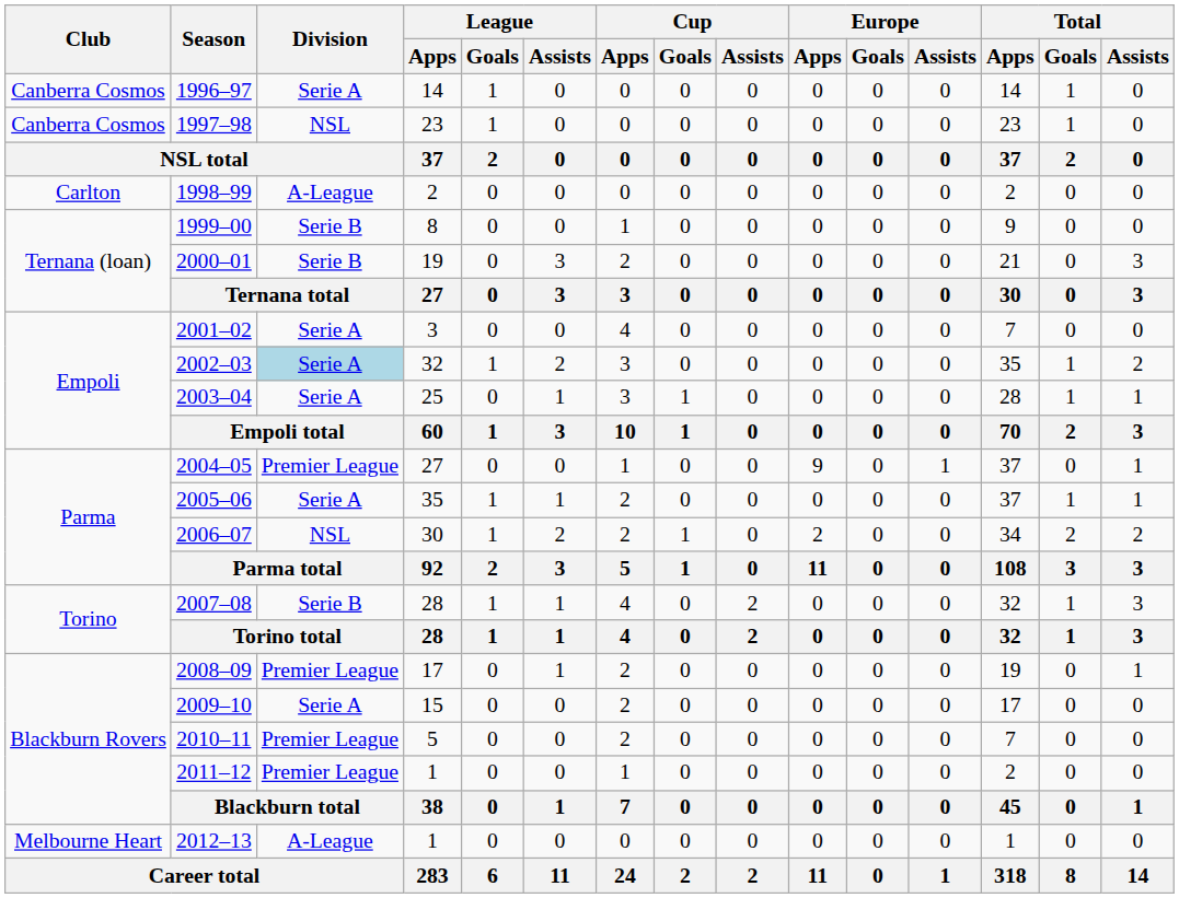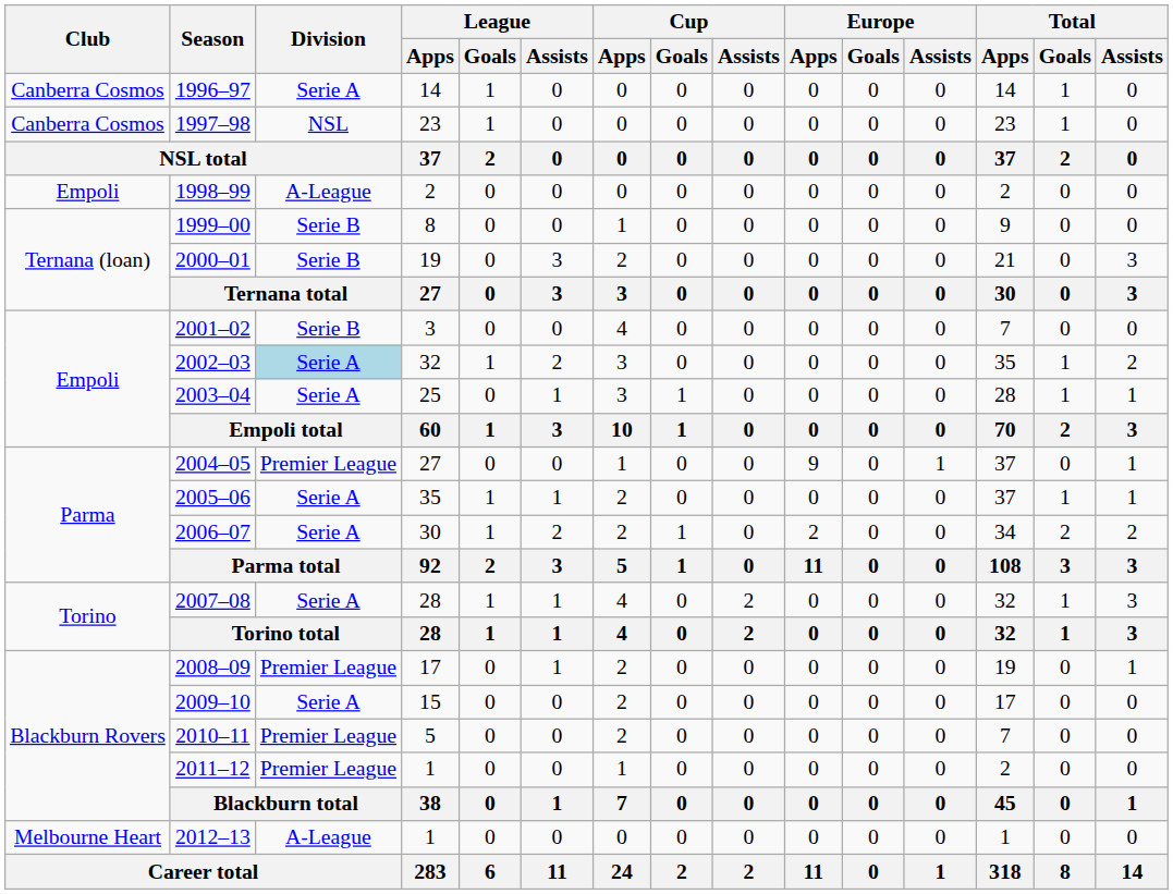 <table class="wikitable" style="text-align:center">
 <tr>
 <th rowspan="2">Club</th>
 <th rowspan="2">Season</th>
 <th rowspan="2">Division</th>
 <th colspan="3">League</th>
 <th colspan="3">Cup</th>
 <th colspan="3">Europe</th>
 <th colspan="3">Total</th>
 </tr>
 <tr>
 <th>Apps</th>
 <th>Goals</th>
 <th>Assists</th>
 <th>Apps</th>
 <th>Goals</th>
 <th>Assists</th>
 <th>Apps</th>
 <th>Goals</th>
 <th>Assists</th>
 <th>Apps</th>
 <th>Goals</th>
 <th>Assists</th>
 </tr>
 <tr>
 <td rowspan="1" valign="center"><a href='#'>Canberra Cosmos</a></td>
 <td><a href='#'>1996–97</a></td>
 <td><a href='#'>Serie A</a></td>
 <td>14</td>
 <td>1</td>
 <td>0</td>
 <td>0</td>
 <td>0</td>
 <td>0</td>
 <td>0</td>
 <td>0</td>
 <td>0</td>
 <td>14</td>
 <td>1</td>
 <td>0</td>
 </tr>
 <tr>
 <td rowspan="1" valign="center"><a href='#'>Canberra Cosmos</a></td>
 <td><a href='#'>1997–98</a></td>
 <td><a href='#'>NSL</a></td>
 <td>23</td>
 <td>1</td>
 <td>0</td>
 <td>0</td>
 <td>0</td>
 <td>0</td>
 <td>0</td>
 <td>0</td>
 <td>0</td>
 <td>23</td>
 <td>1</td>
 <td>0</td>
 </tr>
 <tr>
 <th colspan="3">NSL total</th>
 <th>37</th>
 <th>2</th>
 <th>0</th>
 <th>0</th>
 <th>0</th>
 <th>0</th>
 <th>0</th>
 <th>0</th>
 <th>0</th>
 <th>37</th>
 <th>2</th>
 <th>0</th>
 </tr>
 <tr>
-<td rowspan="1" valign="center"><a href='#'>Carlton</a></td>
+<td rowspan="1" valign="center"><a href='#'>Empoli</a></td>
 <td><a href='#'>1998–99</a></td>
 <td><a href='#'>A-League</a></td>
 <td>2</td>
 <td>0</td>
 <td>0</td>
 <td>0</td>
 <td>0</td>
 <td>0</td>
 <td>0</td>
 <td>0</td>
 <td>0</td>
 <td>2</td>
 <td>0</td>
 <td>0</td>
 </tr>
 <tr>
 <td rowspan="3" valign="center"><a href='#'>Ternana</a> (loan)</td>
 <td><a href='#'>1999–00</a></td>
 <td><a href='#'>Serie B</a></td>
 <td>8</td>
 <td>0</td>
 <td>0</td>
 <td>1</td>
 <td>0</td>
 <td>0</td>
 <td>0</td>
 <td>0</td>
 <td>0</td>
 <td>9</td>
 <td>0</td>
 <td>0</td>
 </tr>
 <tr>
 <td><a href='#'>2000–01</a></td>
 <td><a href='#'>Serie B</a></td>
 <td>19</td>
 <td>0</td>
 <td>3</td>
 <td>2</td>
 <td>0</td>
 <td>0</td>
 <td>0</td>
 <td>0</td>
 <td>0</td>
 <td>21</td>
 <td>0</td>
 <td>3</td>
 </tr>
 <tr>
 <th colspan="2">Ternana total</th>
 <th>27</th>
 <th>0</th>
 <th>3</th>
 <th>3</th>
 <th>0</th>
 <th>0</th>
 <th>0</th>
 <th>0</th>
 <th>0</th>
 <th>30</th>
 <th>0</th>
 <th>3</th>
 </tr>
 <tr>
 <td rowspan="4" valign="center"><a href='#'>Empoli</a></td>
 <td><a href='#'>2001–02</a></td>
-<td><a href='#'>Serie A</a></td>
+<td><a href='#'>Serie B</a></td>
 <td>3</td>
 <td>0</td>
 <td>0</td>
 <td>4</td>
 <td>0</td>
 <td>0</td>
 <td>0</td>
 <td>0</td>
 <td>0</td>
 <td>7</td>
 <td>0</td>
 <td>0</td>
 </tr>
 <tr>
 <td><a href='#'>2002–03</a></td>
 <td style="background: lightblue;"><a href='#'>Serie A</a></td>
 <td>32</td>
 <td>1</td>
 <td>2</td>
 <td>3</td>
 <td>0</td>
 <td>0</td>
 <td>0</td>
 <td>0</td>
 <td>0</td>
 <td>35</td>
 <td>1</td>
 <td>2</td>
 </tr>
 <tr>
 <td><a href='#'>2003–04</a></td>
 <td><a href='#'>Serie A</a></td>
 <td>25</td>
 <td>0</td>
 <td>1</td>
 <td>3</td>
 <td>1</td>
 <td>0</td>
 <td>0</td>
 <td>0</td>
 <td>0</td>
 <td>28</td>
 <td>1</td>
 <td>1</td>
 </tr>
 <tr>
 <th colspan="2">Empoli total</th>
 <th>60</th>
 <th>1</th>
 <th>3</th>
 <th>10</th>
 <th>1</th>
 <th>0</th>
 <th>0</th>
 <th>0</th>
 <th>0</th>
 <th>70</th>
 <th>2</th>
 <th>3</th>
 </tr>
 <tr>
 <td rowspan="4" valign="center"><a href='#'>Parma</a></td>
 <td><a href='#'>2004–05</a></td>
 <td><a href='#'>Premier League</a></td>
 <td>27</td>
 <td>0</td>
 <td>0</td>
 <td>1</td>
 <td>0</td>
 <td>0</td>
 <td>9</td>
 <td>0</td>
 <td>1</td>
 <td>37</td>
 <td>0</td>
 <td>1</td>
 </tr>
 <tr>
 <td><a href='#'>2005–06</a></td>
 <td><a href='#'>Serie A</a></td>
 <td>35</td>
 <td>1</td>
 <td>1</td>
 <td>2</td>
 <td>0</td>
 <td>0</td>
 <td>0</td>
 <td>0</td>
 <td>0</td>
 <td>37</td>
 <td>1</td>
 <td>1</td>
 </tr>
 <tr>
 <td><a href='#'>2006–07</a></td>
-<td><a href='#'>NSL</a></td>
+<td><a href='#'>Serie A</a></td>
 <td>30</td>
 <td>1</td>
 <td>2</td>
 <td>2</td>
 <td>1</td>
 <td>0</td>
 <td>2</td>
 <td>0</td>
 <td>0</td>
 <td>34</td>
 <td>2</td>
 <td>2</td>
 </tr>
 <tr>
 <th colspan="2">Parma total</th>
 <th>92</th>
 <th>2</th>
 <th>3</th>
 <th>5</th>
 <th>1</th>
 <th>0</th>
 <th>11</th>
 <th>0</th>
 <th>0</th>
 <th>108</th>
 <th>3</th>
 <th>3</th>
 </tr>
 <tr>
 <td rowspan="2" valign="center"><a href='#'>Torino</a></td>
 <td><a href='#'>2007–08</a></td>
-<td><a href='#'>Serie B</a></td>
+<td><a href='#'>Serie A</a></td>
 <td>28</td>
 <td>1</td>
 <td>1</td>
 <td>4</td>
 <td>0</td>
 <td>2</td>
 <td>0</td>
 <td>0</td>
 <td>0</td>
 <td>32</td>
 <td>1</td>
 <td>3</td>
 </tr>
 <tr>
 <th colspan="2">Torino total</th>
 <th>28</th>
 <th>1</th>
 <th>1</th>
 <th>4</th>
 <th>0</th>
 <th>2</th>
 <th>0</th>
 <th>0</th>
 <th>0</th>
 <th>32</th>
 <th>1</th>
 <th>3</th>
 </tr>
 <tr>
 <td rowspan="5" valign="center"><a href='#'>Blackburn Rovers</a></td>
 <td><a href='#'>2008–09</a></td>
 <td><a href='#'>Premier League</a></td>
 <td>17</td>
 <td>0</td>
 <td>1</td>
 <td>2</td>
 <td>0</td>
 <td>0</td>
 <td>0</td>
 <td>0</td>
 <td>0</td>
 <td>19</td>
 <td>0</td>
 <td>1</td>
 </tr>
 <tr>
 <td><a href='#'>2009–10</a></td>
 <td><a href='#'>Serie A</a></td>
 <td>15</td>
 <td>0</td>
 <td>0</td>
 <td>2</td>
 <td>0</td>
 <td>0</td>
 <td>0</td>
 <td>0</td>
 <td>0</td>
 <td>17</td>
 <td>0</td>
 <td>0</td>
 </tr>
 <tr>
 <td><a href='#'>2010–11</a></td>
 <td><a href='#'>Premier League</a></td>
 <td>5</td>
 <td>0</td>
 <td>0</td>
 <td>2</td>
 <td>0</td>
 <td>0</td>
 <td>0</td>
 <td>0</td>
 <td>0</td>
 <td>7</td>
 <td>0</td>
 <td>0</td>
 </tr>
 <tr>
 <td><a href='#'>2011–12</a></td>
 <td><a href='#'>Premier League</a></td>
 <td>1</td>
 <td>0</td>
 <td>0</td>
 <td>1</td>
 <td>0</td>
 <td>0</td>
 <td>0</td>
 <td>0</td>
 <td>0</td>
 <td>2</td>
 <td>0</td>
 <td>0</td>
 </tr>
 <tr>
 <th colspan="2">Blackburn total</th>
 <th>38</th>
 <th>0</th>
 <th>1</th>
 <th>7</th>
 <th>0</th>
 <th>0</th>
 <th>0</th>
 <th>0</th>
 <th>0</th>
 <th>45</th>
 <th>0</th>
 <th>1</th>
 </tr>
 <tr>
 <td rowspan="1" valign="center"><a href='#'>Melbourne Heart</a></td>
 <td><a href='#'>2012–13</a></td>
 <td><a href='#'>A-League</a></td>
 <td>1</td>
 <td>0</td>
 <td>0</td>
 <td>0</td>
 <td>0</td>
 <td>0</td>
 <td>0</td>
 <td>0</td>
 <td>0</td>
 <td>1</td>
 <td>0</td>
 <td>0</td>
 </tr>
 <tr>
 <th colspan="3">Career total</th>
 <th>283</th>
 <th>6</th>
 <th>11</th>
 <th>24</th>
 <th>2</th>
 <th>2</th>
 <th>11</th>
 <th>0</th>
 <th>1</th>
 <th>318</th>
 <th>8</th>
 <th>14</th>
 </tr>
 </table>
